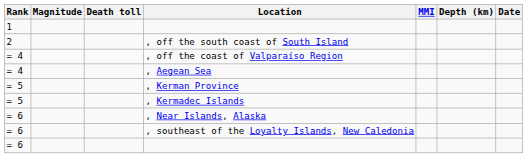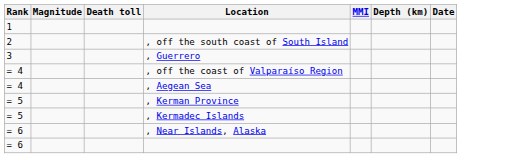 <table class="sortable wikitable" style="font-size:100%;">
 <tr>
 <th>Rank</th>
 <th>Magnitude</th>
 <th>Death toll</th>
 <th>Location</th>
 <th><a href='#'>MMI</a></th>
 <th>Depth (km)</th>
 <th>Date</th>
 </tr>
 <tr>
 <td>1</td>
 <td></td>
 <td></td>
 <td></td>
 <td></td>
 <td></td>
 <td></td>
 </tr>
 <tr>
 <td>2</td>
 <td></td>
 <td></td>
 <td>, off the south coast of <a href='#'>South Island</a></td>
+<td></td>
+<td></td>
+<td></td>
+</tr>
+<tr>
+<td>3</td>
+<td></td>
+<td></td>
+<td>, <a href='#'>Guerrero</a></td>
 <td></td>
 <td></td>
 <td></td>
 </tr>
 <tr>
 <td>= 4</td>
 <td></td>
 <td></td>
 <td>, off the coast of <a href='#'>Valparaíso Region</a></td>
 <td></td>
 <td></td>
 <td></td>
 </tr>
 <tr>
 <td>= 4</td>
 <td></td>
 <td></td>
 <td>, <a href='#'>Aegean Sea</a></td>
 <td></td>
 <td></td>
 <td></td>
 </tr>
 <tr>
 <td>= 5</td>
 <td></td>
 <td></td>
 <td>, <a href='#'>Kerman Province</a></td>
 <td></td>
 <td></td>
 <td></td>
 </tr>
 <tr>
 <td>= 5</td>
 <td></td>
 <td></td>
 <td>, <a href='#'>Kermadec Islands</a></td>
 <td></td>
 <td></td>
 <td></td>
 </tr>
 <tr>
 <td>= 6</td>
 <td></td>
 <td></td>
 <td>, <a href='#'>Near Islands</a>, <a href='#'>Alaska</a></td>
 <td></td>
 <td></td>
 <td></td>
 </tr>
 <tr>
 <td>= 6</td>
 <td></td>
 <td></td>
-<td>, southeast of the <a href='#'>Loyalty Islands</a>, <a href='#'>New Caledonia</a></td>
-<td></td>
-<td></td>
-<td></td>
-</tr>
-<tr>
-<td>= 6</td>
-<td></td>
-<td></td>
 <td></td>
 <td></td>
 <td></td>
 <td></td>
 </tr>
 </table>
